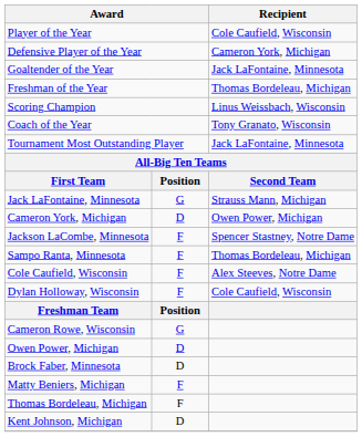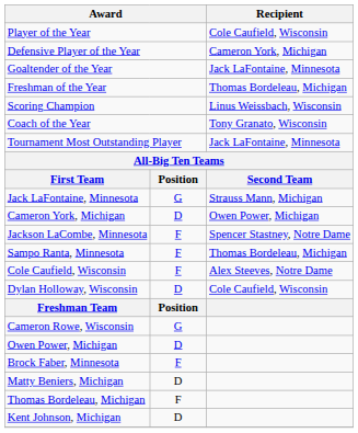 <table class="wikitable">
 <tr>
 <th colspan=2>Award</th>
 <th>Recipient</th>
 </tr>
 <tr>
 <td colspan=2><a href='#'>Player of the Year</a></td>
 <td><a href='#'>Cole Caufield</a>, <a href='#'>Wisconsin</a></td>
 </tr>
 <tr>
 <td colspan=2><a href='#'>Defensive Player of the Year</a></td>
 <td><a href='#'>Cameron York</a>, <a href='#'>Michigan</a></td>
 </tr>
 <tr>
 <td colspan=2><a href='#'>Goaltender of the Year</a></td>
 <td><a href='#'>Jack LaFontaine</a>, <a href='#'>Minnesota</a></td>
 </tr>
 <tr>
 <td colspan=2><a href='#'>Freshman of the Year</a></td>
 <td><a href='#'>Thomas Bordeleau</a>, <a href='#'>Michigan</a></td>
 </tr>
 <tr>
 <td colspan=2><a href='#'>Scoring Champion</a></td>
 <td><a href='#'>Linus Weissbach</a>, <a href='#'>Wisconsin</a></td>
 </tr>
 <tr>
 <td colspan=2><a href='#'>Coach of the Year</a></td>
 <td><a href='#'>Tony Granato</a>, <a href='#'>Wisconsin</a></td>
 </tr>
 <tr>
 <td colspan=2><a href='#'>Tournament Most Outstanding Player</a></td>
 <td><a href='#'>Jack LaFontaine</a>, <a href='#'>Minnesota</a></td>
 </tr>
 <tr>
 <th colspan=3><a href='#'>All-Big Ten Teams</a></th>
 </tr>
 <tr>
 <th><a href='#'>First Team</a></th>
 <th>  Position  </th>
 <th><a href='#'>Second Team</a></th>
 </tr>
 <tr>
 <td><a href='#'>Jack LaFontaine</a>, <a href='#'>Minnesota</a></td>
 <td align=center><a href='#'>G</a></td>
 <td><a href='#'>Strauss Mann</a>, <a href='#'>Michigan</a></td>
 </tr>
 <tr>
 <td><a href='#'>Cameron York</a>, <a href='#'>Michigan</a></td>
 <td align=center><a href='#'>D</a></td>
 <td><a href='#'>Owen Power</a>, <a href='#'>Michigan</a></td>
 </tr>
 <tr>
 <td><a href='#'>Jackson LaCombe</a>, <a href='#'>Minnesota</a></td>
 <td align=center><a href='#'>F</a></td>
 <td><a href='#'>Spencer Stastney</a>, <a href='#'>Notre Dame</a></td>
 </tr>
 <tr>
 <td><a href='#'>Sampo Ranta</a>, <a href='#'>Minnesota</a></td>
 <td align=center><a href='#'>F</a></td>
 <td><a href='#'>Thomas Bordeleau</a>, <a href='#'>Michigan</a></td>
 </tr>
 <tr>
 <td><a href='#'>Cole Caufield</a>, <a href='#'>Wisconsin</a></td>
 <td align=center><a href='#'>F</a></td>
 <td><a href='#'>Alex Steeves</a>, <a href='#'>Notre Dame</a></td>
 </tr>
 <tr>
 <td><a href='#'>Dylan Holloway</a>, <a href='#'>Wisconsin</a></td>
-<td align=center><a href='#'>F</a></td>
+<td align=center><a href='#'>D</a></td>
 <td><a href='#'>Cole Caufield</a>, <a href='#'>Wisconsin</a></td>
 </tr>
 <tr>
 <th><a href='#'>Freshman Team</a></th>
 <th>  Position  </th>
 <th></th>
 </tr>
 <tr>
 <td><a href='#'>Cameron Rowe</a>, <a href='#'>Wisconsin</a></td>
 <td align=center><a href='#'>G</a></td>
 <td></td>
 </tr>
 <tr>
 <td><a href='#'>Owen Power</a>, <a href='#'>Michigan</a></td>
 <td align=center><a href='#'>D</a></td>
 <td></td>
 </tr>
 <tr>
 <td><a href='#'>Brock Faber</a>, <a href='#'>Minnesota</a></td>
-<td align=center>D</td>
+<td align=center><a href='#'>F</a></td>
 <td></td>
 </tr>
 <tr>
 <td><a href='#'>Matty Beniers</a>, <a href='#'>Michigan</a></td>
-<td align=center><a href='#'>F</a></td>
+<td align=center>D</td>
 <td></td>
 </tr>
 <tr>
 <td><a href='#'>Thomas Bordeleau</a>, <a href='#'>Michigan</a></td>
 <td align=center>F</td>
 <td></td>
 </tr>
 <tr>
 <td><a href='#'>Kent Johnson</a>, <a href='#'>Michigan</a></td>
 <td align=center>D</td>
 <td></td>
 </tr>
 <tr>
 </tr>
 </table>
